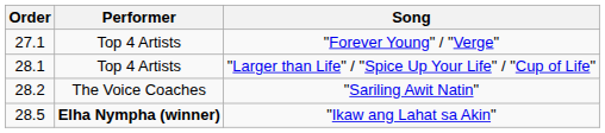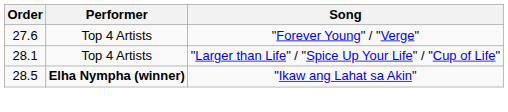 <table class="wikitable" style="text-align:center;">
 <tr>
 <th>Order</th>
 <th>Performer</th>
 <th>Song</th>
 </tr>
 <tr>
-<td>27.1</td>
+<td>27.6</td>
 <td>Top 4 Artists</td>
 <td>"<a href='#'>Forever Young</a>" / "<a href='#'>Verge</a>"</td>
 </tr>
 <tr>
 <td>28.1</td>
 <td>Top 4 Artists</td>
 <td>"<a href='#'>Larger than Life</a>" / "<a href='#'>Spice Up Your Life</a>" / "<a href='#'>Cup of Life</a>"</td>
 </tr>
 <tr>
-<td>28.2</td>
-<td>The Voice Coaches</td>
-<td>"<a href='#'>Sariling Awit Natin</a>"</td>
-</tr>
-<tr>
 <td>28.5</td>
 <td><strong>Elha Nympha (winner)</strong></td>
 <td>"<a href='#'>Ikaw ang Lahat sa Akin</a>"</td>
 </tr>
 </table>
